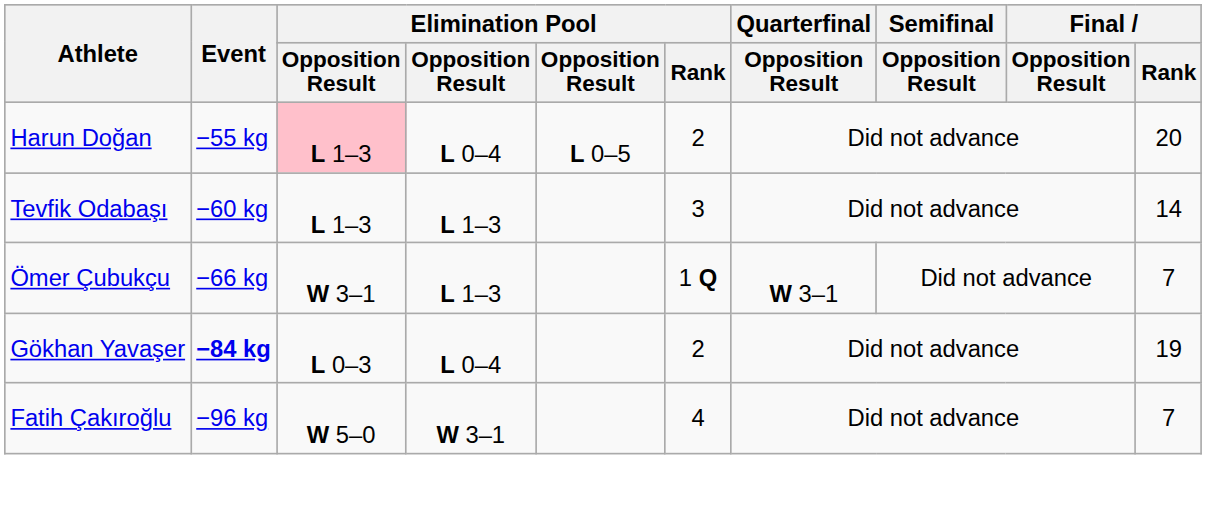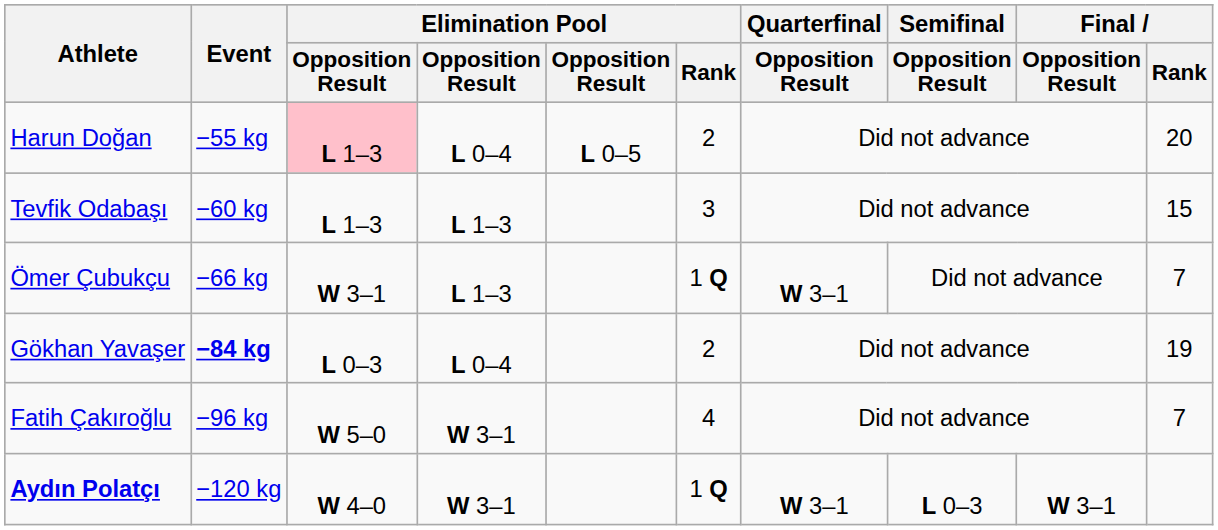 <table class="wikitable" style="font-size:90%">
 <tr>
 <th rowspan="2">Athlete</th>
 <th rowspan="2">Event</th>
 <th colspan=4>Elimination Pool</th>
 <th>Quarterfinal</th>
 <th>Semifinal</th>
 <th colspan=2>Final / </th>
 </tr>
 <tr style="font-size: 95%">
 <th>Opposition<br>Result</th>
 <th>Opposition<br>Result</th>
 <th>Opposition<br>Result</th>
 <th>Rank</th>
 <th>Opposition<br>Result</th>
 <th>Opposition<br>Result</th>
 <th>Opposition<br>Result</th>
 <th>Rank</th>
 </tr>
 <tr align=center>
 <td align=left><a href='#'>Harun Doğan</a></td>
 <td align=left><a href='#'>−55 kg</a></td>
 <td style="background: pink;"><br><strong>L</strong> 1–3 <sup></sup></td>
 <td><br><strong>L</strong> 0–4 <sup></sup></td>
 <td><br><strong>L</strong> 0–5 <sup></sup></td>
 <td>2</td>
 <td colspan=3>Did not advance</td>
 <td>20</td>
 </tr>
 <tr align=center>
 <td align=left><a href='#'>Tevfik Odabaşı</a></td>
 <td align=left><a href='#'>−60 kg</a></td>
 <td><br><strong>L</strong> 1–3 <sup></sup></td>
 <td><br><strong>L</strong> 1–3 <sup></sup></td>
 <td></td>
 <td>3</td>
 <td colspan=3>Did not advance</td>
-<td>14</td>
+<td>15</td>
 </tr>
 <tr align=center>
 <td align=left><a href='#'>Ömer Çubukçu</a></td>
 <td align=left><a href='#'>−66 kg</a></td>
 <td><br><strong>W</strong> 3–1 <sup></sup></td>
 <td><br><strong>L</strong> 1–3 <sup></sup></td>
 <td></td>
 <td>1 <strong>Q</strong></td>
 <td><br><strong>W</strong> 3–1 <sup></sup></td>
 <td colspan=2>Did not advance</td>
 <td>7</td>
 </tr>
 <tr align=center>
 <td align=left><a href='#'>Gökhan Yavaşer</a></td>
 <td align=left><strong><a href='#'>−84 kg</a></strong></td>
 <td><br><strong>L</strong> 0–3 <sup></sup></td>
 <td><br><strong>L</strong> 0–4 <sup></sup></td>
 <td></td>
 <td>2</td>
 <td colspan=3>Did not advance</td>
 <td>19</td>
 </tr>
 <tr align=center>
 <td align=left><a href='#'>Fatih Çakıroğlu</a></td>
 <td align=left><a href='#'>−96 kg</a></td>
 <td><br><strong>W</strong> 5–0 <sup></sup></td>
 <td><br><strong>W</strong> 3–1 <sup></sup></td>
 <td></td>
 <td>4</td>
 <td colspan=3>Did not advance</td>
 <td>7</td>
 </tr>
+<tr align=center>
+<td align=left><strong><a href='#'>Aydın Polatçı</a></strong></td>
+<td align=left><a href='#'>−120 kg</a></td>
+<td><br><strong>W</strong> 4–0 <sup></sup></td>
+<td><br><strong>W</strong> 3–1 <sup></sup></td>
+<td></td>
+<td>1 <strong>Q</strong></td>
+<td><br><strong>W</strong> 3–1 <sup></sup></td>
+<td><br><strong>L</strong> 0–3 <sup></sup></td>
+<td><br><strong>W</strong> 3–1 <sup></sup></td>
+<td></td>
+</tr>
 </table>
